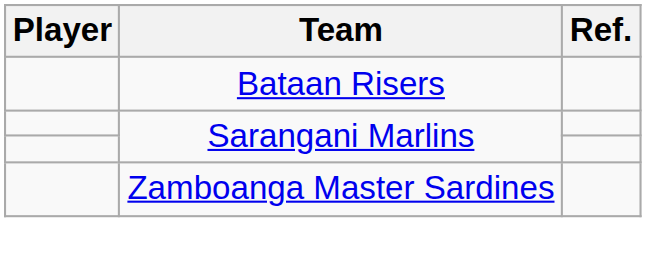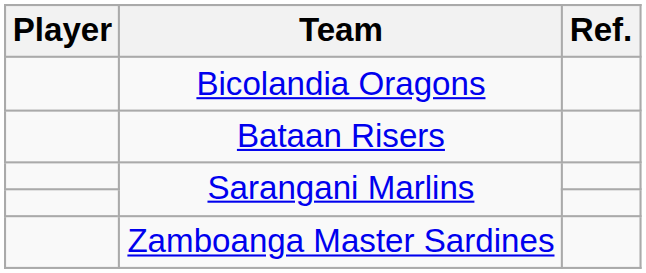 <table class="wikitable sortable" style="text-align:center">
 <tr>
 <th>Player</th>
 <th>Team</th>
 <th class="unsortable">Ref.</th>
+</tr>
+<tr>
+<td align=left></td>
+<td><a href='#'>Bicolandia Oragons</a></td>
+<td></td>
 </tr>
 <tr>
 <td align=left></td>
 <td><a href='#'>Bataan Risers</a></td>
 <td></td>
 </tr>
 <tr>
 <td align=left></td>
 <td rowspan=2><a href='#'>Sarangani Marlins</a></td>
 <td></td>
 </tr>
 <tr>
 <td align=left></td>
 <td></td>
 </tr>
 <tr>
 <td align=left></td>
 <td><a href='#'>Zamboanga Master Sardines</a></td>
 <td></td>
 </tr>
 </table>
